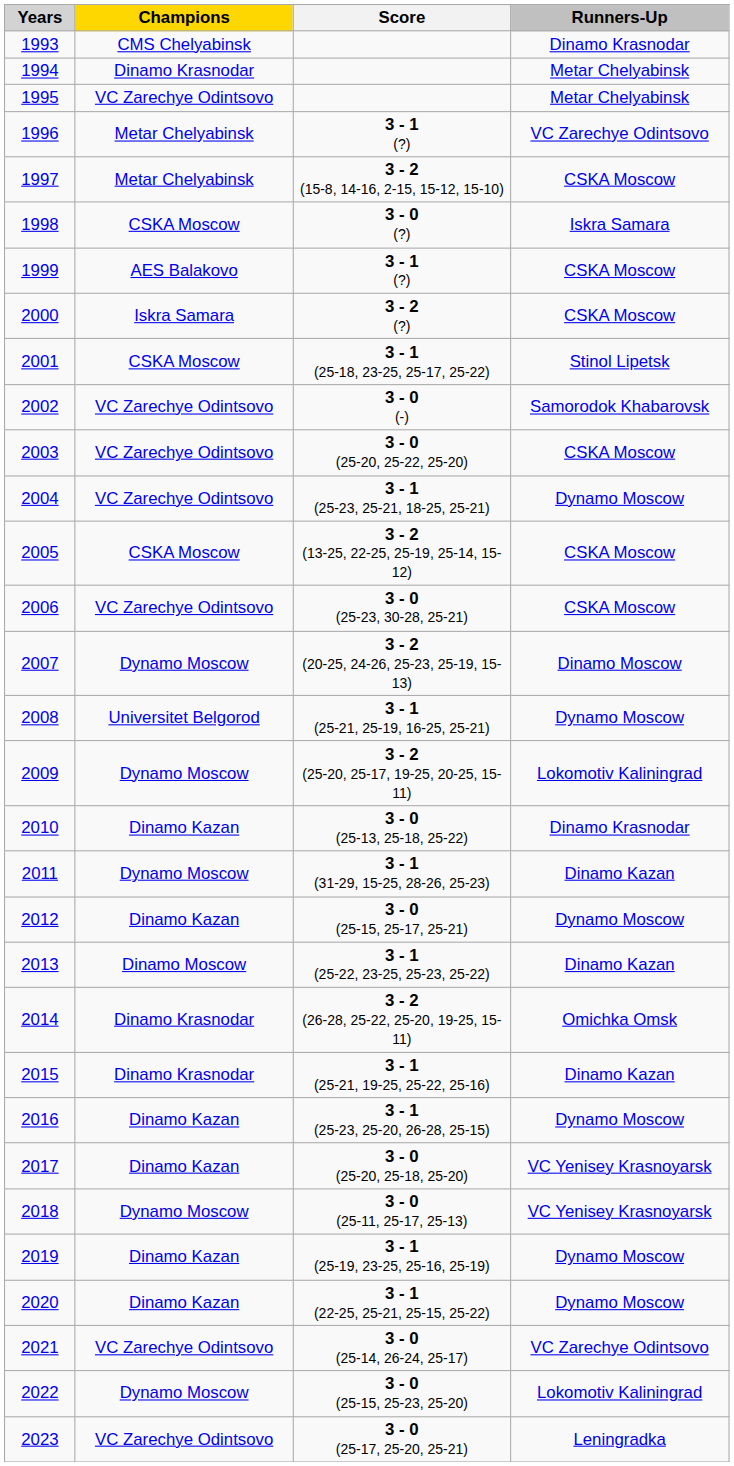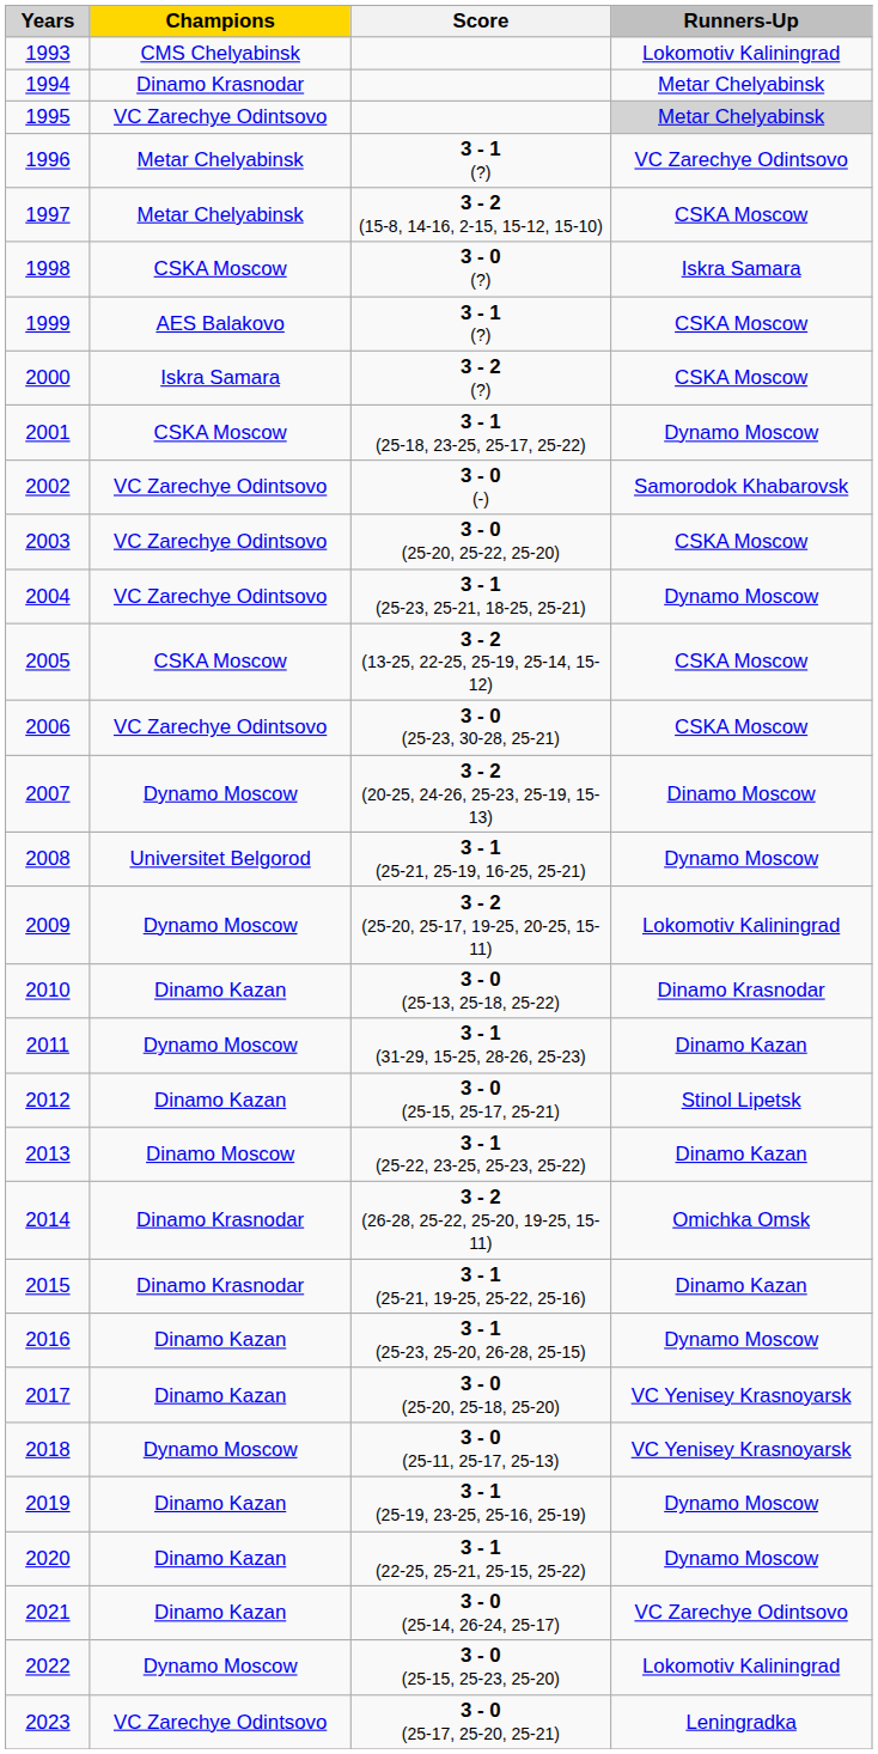 <table class="wikitable">
 <tr>
 <th width=60; style="background:#d3d3d3">Years</th>
 <th width=200; style="background:gold">Champions</th>
 <th width=200>Score</th>
 <th width=200; style="background:silver">Runners-Up</th>
 </tr>
 <tr align=center>
 <td><a href='#'>1993</a></td>
 <td><a href='#'>CMS Chelyabinsk</a></td>
 <td></td>
-<td><a href='#'>Dinamo Krasnodar</a></td>
+<td><a href='#'>Lokomotiv Kaliningrad</a></td>
 </tr>
 <tr align=center>
 <td><a href='#'>1994</a></td>
 <td><a href='#'>Dinamo Krasnodar</a></td>
 <td></td>
 <td><a href='#'>Metar Chelyabinsk</a></td>
 </tr>
 <tr align=center>
 <td><a href='#'>1995</a></td>
 <td><a href='#'>VC Zarechye Odintsovo</a></td>
 <td></td>
-<td><a href='#'>Metar Chelyabinsk</a></td>
+<td style="background: lightgrey;"><a href='#'>Metar Chelyabinsk</a></td>
 </tr>
 <tr align=center>
 <td><a href='#'>1996</a></td>
 <td><a href='#'>Metar Chelyabinsk</a></td>
 <td><strong>3 - 1</strong><br><small>(?)</small></td>
 <td><a href='#'>VC Zarechye Odintsovo</a></td>
 </tr>
 <tr align=center>
 <td><a href='#'>1997</a></td>
 <td><a href='#'>Metar Chelyabinsk</a></td>
 <td><strong>3 - 2</strong><br><small>(15-8, 14-16, 2-15, 15-12, 15-10)</small></td>
 <td><a href='#'>CSKA Moscow</a></td>
 </tr>
 <tr align=center>
 <td><a href='#'>1998</a></td>
 <td><a href='#'>CSKA Moscow</a></td>
 <td><strong>3 - 0</strong><br><small>(?)</small></td>
 <td><a href='#'>Iskra Samara</a></td>
 </tr>
 <tr align=center>
 <td><a href='#'>1999</a></td>
 <td><a href='#'>AES Balakovo</a></td>
 <td><strong>3 - 1</strong><br><small>(?)</small></td>
 <td><a href='#'>CSKA Moscow</a></td>
 </tr>
 <tr align=center>
 <td><a href='#'>2000</a></td>
 <td><a href='#'>Iskra Samara</a></td>
 <td><strong>3 - 2</strong><br><small>(?)</small></td>
 <td><a href='#'>CSKA Moscow</a></td>
 </tr>
 <tr align=center>
 <td><a href='#'>2001</a></td>
 <td><a href='#'>CSKA Moscow</a></td>
 <td><strong>3 - 1</strong><br><small>(25-18, 23-25, 25-17, 25-22)</small></td>
-<td><a href='#'>Stinol Lipetsk</a></td>
+<td><a href='#'>Dynamo Moscow</a></td>
 </tr>
 <tr align=center>
 <td><a href='#'>2002</a></td>
 <td><a href='#'>VC Zarechye Odintsovo</a></td>
 <td><strong>3 - 0</strong><br><small>(-)</small></td>
 <td><a href='#'>Samorodok Khabarovsk</a></td>
 </tr>
 <tr align=center>
 <td><a href='#'>2003</a></td>
 <td><a href='#'>VC Zarechye Odintsovo</a></td>
 <td><strong>3 - 0</strong><br><small>(25-20, 25-22, 25-20)</small></td>
 <td><a href='#'>CSKA Moscow</a></td>
 </tr>
 <tr align=center>
 <td><a href='#'>2004</a></td>
 <td><a href='#'>VC Zarechye Odintsovo</a></td>
 <td><strong>3 - 1</strong><br><small>(25-23, 25-21, 18-25, 25-21)</small></td>
 <td><a href='#'>Dynamo Moscow</a></td>
 </tr>
 <tr align=center>
 <td><a href='#'>2005</a></td>
 <td><a href='#'>CSKA Moscow</a></td>
 <td><strong>3 - 2</strong><br><small>(13-25, 22-25, 25-19, 25-14, 15-12)</small></td>
 <td><a href='#'>CSKA Moscow</a></td>
 </tr>
 <tr align=center>
 <td><a href='#'>2006</a></td>
 <td><a href='#'>VC Zarechye Odintsovo</a></td>
 <td><strong>3 - 0</strong><br><small>(25-23, 30-28, 25-21)</small></td>
 <td><a href='#'>CSKA Moscow</a></td>
 </tr>
 <tr align=center>
 <td><a href='#'>2007</a></td>
 <td><a href='#'>Dynamo Moscow</a></td>
 <td><strong>3 - 2</strong><br><small>(20-25, 24-26, 25-23, 25-19, 15-13)</small></td>
 <td><a href='#'>Dinamo Moscow</a></td>
 </tr>
 <tr align=center>
 <td><a href='#'>2008</a></td>
 <td><a href='#'>Universitet Belgorod</a></td>
 <td><strong>3 - 1</strong><br><small>(25-21, 25-19, 16-25, 25-21)</small></td>
 <td><a href='#'>Dynamo Moscow</a></td>
 </tr>
 <tr align=center>
 <td><a href='#'>2009</a></td>
 <td><a href='#'>Dynamo Moscow</a></td>
 <td><strong>3 - 2</strong><br><small>(25-20, 25-17, 19-25, 20-25, 15-11)</small></td>
 <td><a href='#'>Lokomotiv Kaliningrad</a></td>
 </tr>
 <tr align=center>
 <td><a href='#'>2010</a></td>
 <td><a href='#'>Dinamo Kazan</a></td>
 <td><strong>3 - 0</strong><br><small>(25-13, 25-18, 25-22)</small></td>
 <td><a href='#'>Dinamo Krasnodar</a></td>
 </tr>
 <tr align=center>
 <td><a href='#'>2011</a></td>
 <td><a href='#'>Dynamo Moscow</a></td>
 <td><strong>3 - 1</strong><br><small>(31-29, 15-25, 28-26, 25-23)</small></td>
 <td><a href='#'>Dinamo Kazan</a></td>
 </tr>
 <tr align=center>
 <td><a href='#'>2012</a></td>
 <td><a href='#'>Dinamo Kazan</a></td>
 <td><strong>3 - 0</strong><br><small>(25-15, 25-17, 25-21)</small></td>
-<td><a href='#'>Dynamo Moscow</a></td>
+<td><a href='#'>Stinol Lipetsk</a></td>
 </tr>
 <tr align=center>
 <td><a href='#'>2013</a></td>
 <td><a href='#'>Dinamo Moscow</a></td>
 <td><strong>3 - 1</strong><br><small>(25-22, 23-25, 25-23, 25-22)</small></td>
 <td><a href='#'>Dinamo Kazan</a></td>
 </tr>
 <tr align=center>
 <td><a href='#'>2014</a></td>
 <td><a href='#'>Dinamo Krasnodar</a></td>
 <td><strong>3 - 2</strong><br><small>(26-28, 25-22, 25-20, 19-25, 15-11)</small></td>
 <td><a href='#'>Omichka Omsk</a></td>
 </tr>
 <tr align=center>
 <td><a href='#'>2015</a></td>
 <td><a href='#'>Dinamo Krasnodar</a></td>
 <td><strong>3 - 1</strong><br><small>(25-21, 19-25, 25-22, 25-16)</small></td>
 <td><a href='#'>Dinamo Kazan</a></td>
 </tr>
 <tr align=center>
 <td><a href='#'>2016</a></td>
 <td><a href='#'>Dinamo Kazan</a></td>
 <td><strong>3 - 1</strong><br><small>(25-23, 25-20, 26-28, 25-15)</small></td>
 <td><a href='#'>Dynamo Moscow</a></td>
 </tr>
 <tr align=center>
 <td><a href='#'>2017</a></td>
 <td><a href='#'>Dinamo Kazan</a></td>
 <td><strong>3 - 0</strong><br><small>(25-20, 25-18, 25-20)</small></td>
 <td><a href='#'>VC Yenisey Krasnoyarsk</a></td>
 </tr>
 <tr align=center>
 <td><a href='#'>2018</a></td>
 <td><a href='#'>Dynamo Moscow</a></td>
 <td><strong>3 - 0</strong><br><small>(25-11, 25-17, 25-13)</small></td>
 <td><a href='#'>VC Yenisey Krasnoyarsk</a></td>
 </tr>
 <tr align=center>
 <td><a href='#'>2019</a>  </td>
 <td><a href='#'>Dinamo Kazan</a></td>
 <td><strong>3 - 1</strong><br><small>(25-19, 23-25, 25-16, 25-19)</small></td>
 <td><a href='#'>Dynamo Moscow</a></td>
 </tr>
 <tr align=center>
 <td><a href='#'>2020</a></td>
 <td><a href='#'>Dinamo Kazan</a></td>
 <td><strong>3 - 1</strong><br><small>(22-25, 25-21, 25-15, 25-22)</small></td>
 <td><a href='#'>Dynamo Moscow</a></td>
 </tr>
 <tr align=center>
 <td><a href='#'>2021</a></td>
-<td><a href='#'>VC Zarechye Odintsovo</a></td>
+<td><a href='#'>Dinamo Kazan</a></td>
 <td><strong>3 - 0</strong><br><small>(25-14, 26-24, 25-17)</small></td>
 <td><a href='#'>VC Zarechye Odintsovo</a></td>
 </tr>
 <tr align=center>
 <td><a href='#'>2022</a></td>
 <td><a href='#'>Dynamo Moscow</a></td>
 <td><strong>3 - 0</strong><br><small>(25-15, 25-23, 25-20)</small></td>
 <td><a href='#'>Lokomotiv Kaliningrad</a></td>
 </tr>
 <tr align=center>
 <td><a href='#'>2023</a></td>
 <td><a href='#'>VC Zarechye Odintsovo</a></td>
 <td><strong>3 - 0</strong><br><small>(25-17, 25-20, 25-21)</small></td>
 <td><a href='#'>Leningradka</a></td>
 </tr>
 </table>
